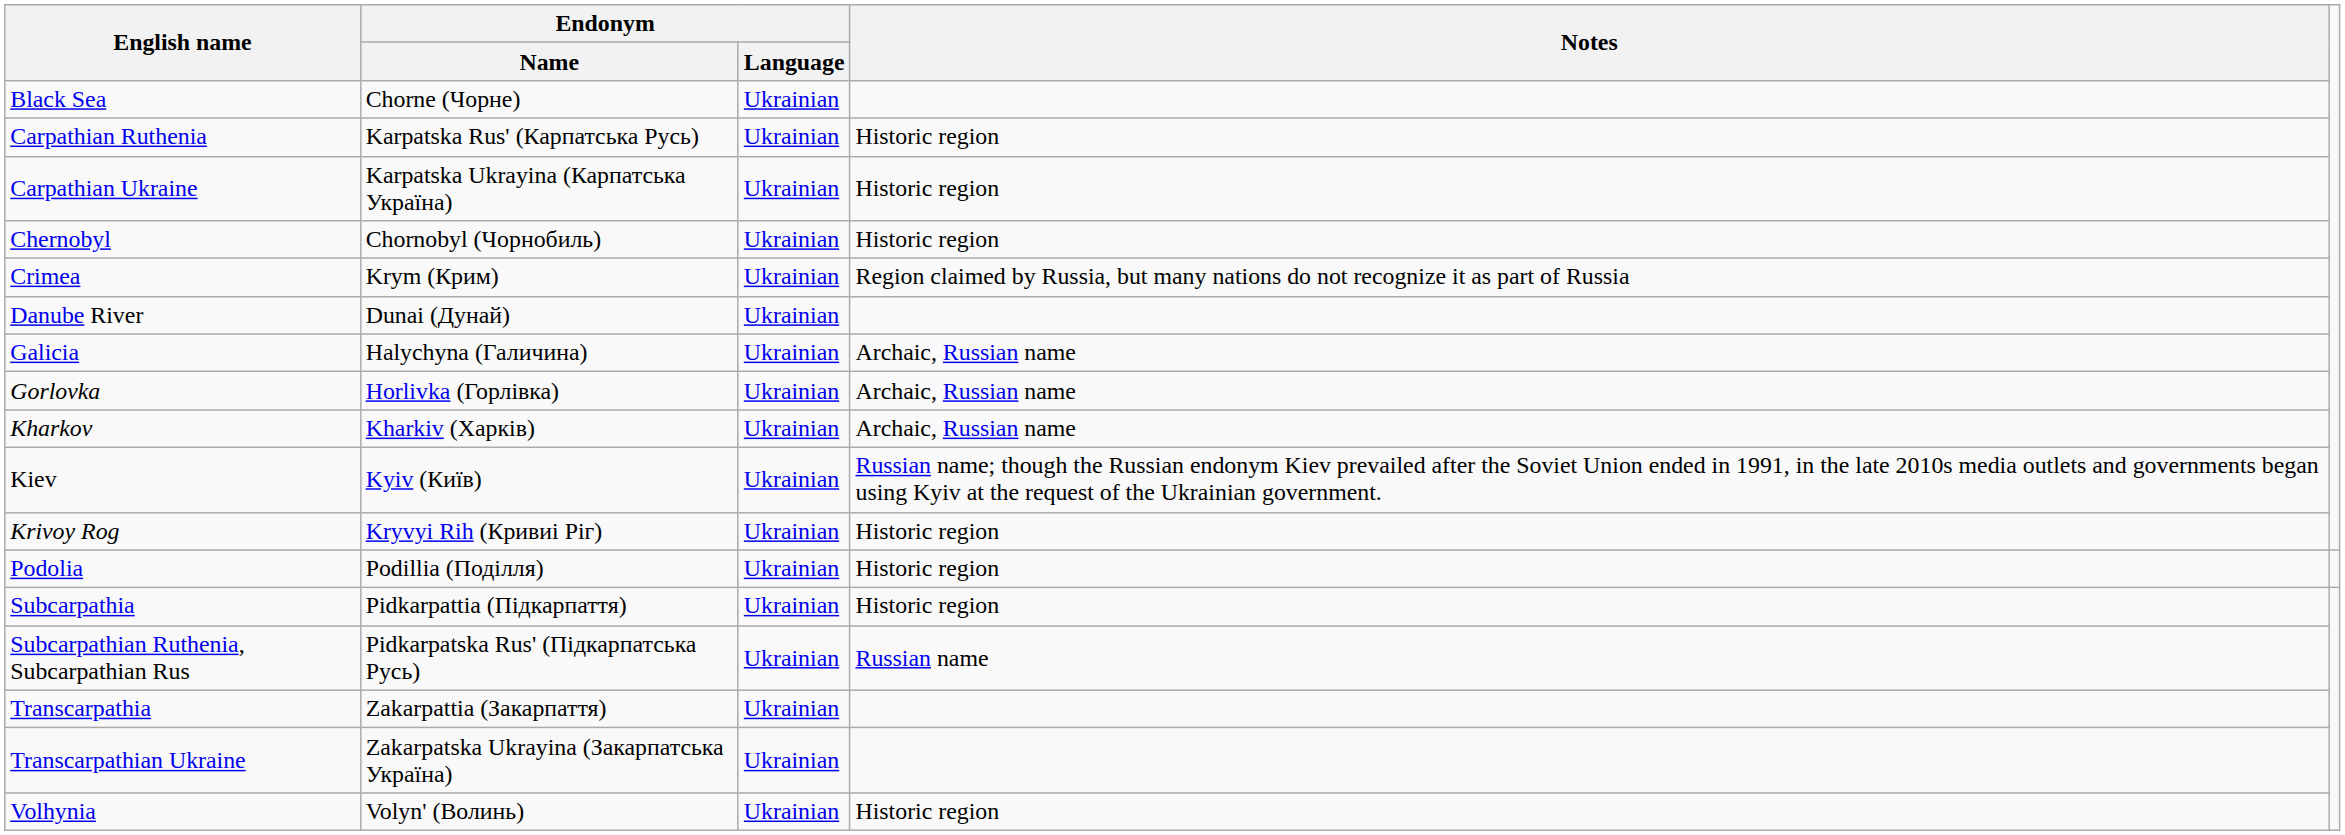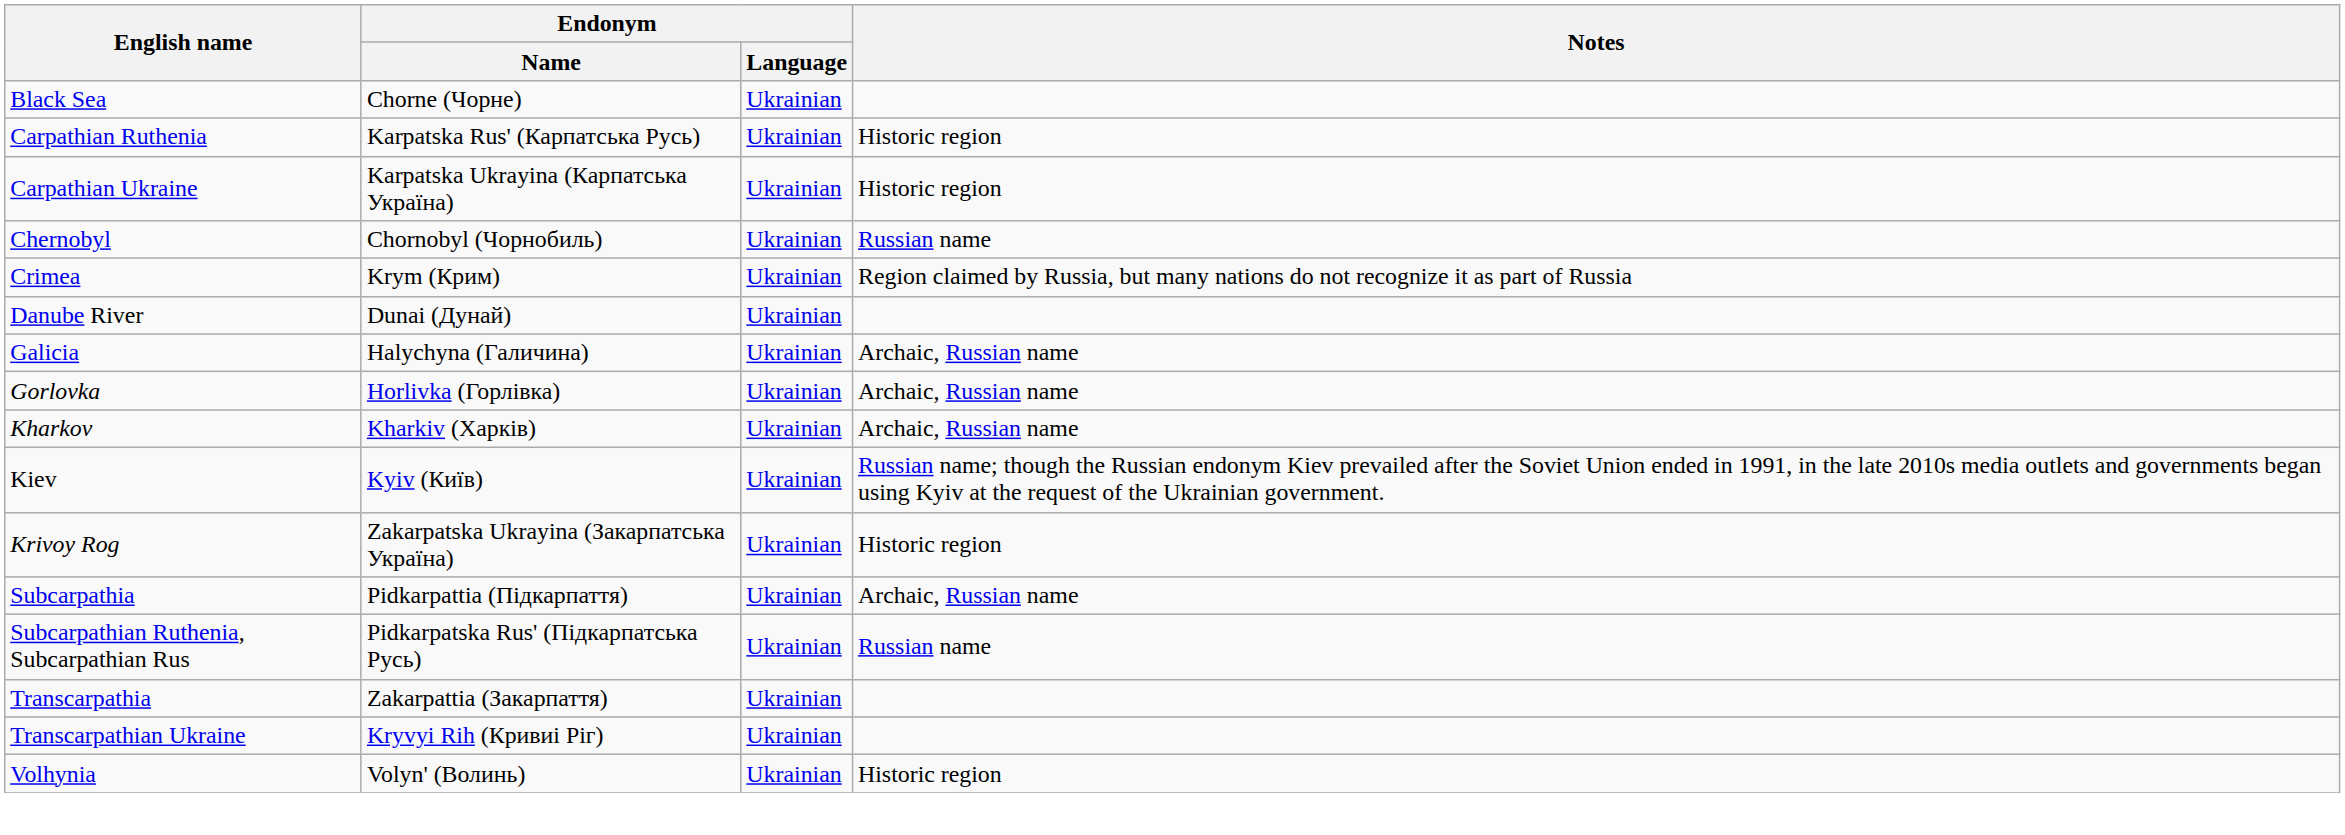 <table class="wikitable sortable mw-collapsible">
 <tr>
 <th rowspan="2">English name</th>
 <th colspan="2">Endonym</th>
 <th rowspan="2">Notes</th>
 </tr>
 <tr>
 <th>Name</th>
 <th>Language</th>
 </tr>
 <tr>
 <td><a href='#'>Black Sea</a></td>
 <td>Chorne (Чорне)</td>
 <td><a href='#'>Ukrainian</a></td>
 <td></td>
 </tr>
 <tr>
 <td><a href='#'>Carpathian Ruthenia</a></td>
 <td>Karpatska Rus' (Карпатська Русь)</td>
 <td><a href='#'>Ukrainian</a></td>
 <td>Historic region</td>
 </tr>
 <tr>
 <td><a href='#'>Carpathian Ukraine</a></td>
 <td>Karpatska Ukrayina (Карпатська Україна)</td>
 <td><a href='#'>Ukrainian</a></td>
 <td>Historic region</td>
 </tr>
 <tr>
 <td><a href='#'>Chernobyl</a></td>
 <td>Chornobyl (Чорнобиль)</td>
 <td><a href='#'>Ukrainian</a></td>
-<td>Historic region</td>
+<td><a href='#'>Russian</a> name</td>
 </tr>
 <tr>
 <td><a href='#'>Crimea</a></td>
 <td>Krym (Крим)</td>
 <td><a href='#'>Ukrainian</a></td>
 <td>Region claimed by Russia, but many nations do not recognize it as part of Russia</td>
 </tr>
 <tr>
 <td><a href='#'>Danube</a> River</td>
 <td>Dunai (Дунай)</td>
 <td><a href='#'>Ukrainian</a></td>
 <td></td>
 </tr>
 <tr>
 <td><a href='#'>Galicia</a></td>
 <td>Halychyna (Галичина)</td>
 <td><a href='#'>Ukrainian</a></td>
 <td>Archaic, <a href='#'>Russian</a> name</td>
 </tr>
 <tr>
 <td><em>Gorlovka</em></td>
 <td><a href='#'>Horlivka</a> (Горлівка)</td>
 <td><a href='#'>Ukrainian</a></td>
 <td>Archaic, <a href='#'>Russian</a> name</td>
 </tr>
 <tr>
 <td><em>Kharkov</em></td>
 <td><a href='#'>Kharkiv</a> (Харків)</td>
 <td><a href='#'>Ukrainian</a></td>
 <td>Archaic, <a href='#'>Russian</a> name</td>
 </tr>
 <tr>
 <td>Kiev</td>
 <td><a href='#'>Kyiv</a> (Київ)</td>
 <td><a href='#'>Ukrainian</a></td>
 <td><a href='#'>Russian</a> name; though the Russian endonym Kiev prevailed after the Soviet Union ended in 1991, in the late 2010s media outlets and governments began using Kyiv at the request of the Ukrainian government.</td>
 </tr>
 <tr>
 <td><em>Krivoy Rog</em></td>
-<td><a href='#'>Kryvyi Rih</a> (Кривиі Ріг)</td>
+<td>Zakarpatska Ukrayina (Закарпатська Україна)</td>
 <td><a href='#'>Ukrainian</a></td>
 <td>Historic region</td>
-</tr>
-<tr>
-<td><a href='#'>Podolia</a></td>
-<td>Podillia (Поділля)</td>
-<td><a href='#'>Ukrainian</a></td>
-<td>Historic region</td>
-<td></td>
 </tr>
 <tr>
 <td><a href='#'>Subcarpathia</a></td>
 <td>Pidkarpattia (Підкарпаття)</td>
 <td><a href='#'>Ukrainian</a></td>
-<td>Historic region</td>
+<td>Archaic, <a href='#'>Russian</a> name</td>
 </tr>
 <tr>
 <td><a href='#'>Subcarpathian Ruthenia</a>, Subcarpathian Rus</td>
 <td>Pidkarpatska Rus' (Підкарпатська Русь)</td>
 <td><a href='#'>Ukrainian</a></td>
 <td><a href='#'>Russian</a> name</td>
 </tr>
 <tr>
 <td><a href='#'>Transcarpathia</a></td>
 <td>Zakarpattia (Закарпаття)</td>
 <td><a href='#'>Ukrainian</a></td>
 <td></td>
 </tr>
 <tr>
 <td><a href='#'>Transcarpathian Ukraine</a></td>
-<td>Zakarpatska Ukrayina (Закарпатська Україна)</td>
+<td><a href='#'>Kryvyi Rih</a> (Кривиі Ріг)</td>
 <td><a href='#'>Ukrainian</a></td>
 <td></td>
 </tr>
 <tr>
 <td><a href='#'>Volhynia</a></td>
 <td>Volyn' (Волинь)</td>
 <td><a href='#'>Ukrainian</a></td>
 <td>Historic region</td>
 </tr>
 </table>
